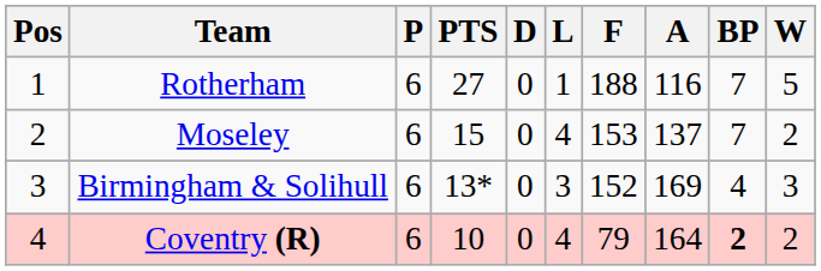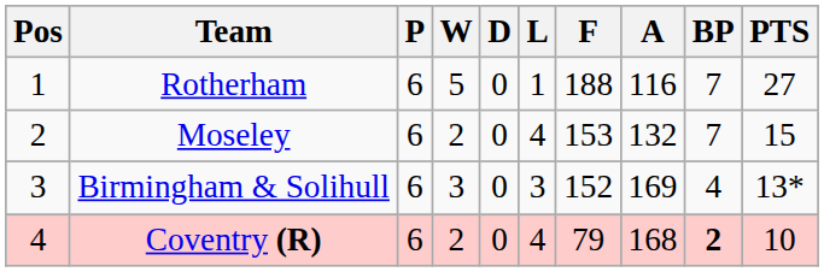 <table class="wikitable" style="text-align:center;">
 <tr>
 <th>Pos</th>
 <th>Team</th>
 <th>P</th>
-<th>PTS</th>
+<th>W</th>
 <th>D</th>
 <th>L</th>
 <th>F</th>
 <th>A</th>
 <th>BP</th>
-<th>W</th>
+<th>PTS</th>
 </tr>
 <tr>
 <td>1</td>
 <td><a href='#'>Rotherham</a></td>
 <td>6</td>
-<td>27</td>
+<td>5</td>
 <td>0</td>
 <td>1</td>
 <td>188</td>
 <td>116</td>
 <td>7</td>
-<td>5</td>
+<td>27</td>
 </tr>
 <tr>
 <td>2</td>
 <td><a href='#'>Moseley</a></td>
 <td>6</td>
-<td>15</td>
+<td>2</td>
 <td>0</td>
 <td>4</td>
 <td>153</td>
-<td>137</td>
+<td>132</td>
 <td>7</td>
-<td>2</td>
+<td>15</td>
 </tr>
 <tr>
 <td>3</td>
 <td><a href='#'>Birmingham & Solihull</a></td>
 <td>6</td>
-<td>13*</td>
+<td>3</td>
 <td>0</td>
 <td>3</td>
 <td>152</td>
 <td>169</td>
 <td>4</td>
-<td>3</td>
+<td>13*</td>
 </tr>
 <tr bgcolor=#ffcccc>
 <td>4</td>
 <td><a href='#'>Coventry</a> <strong>(R)</strong></td>
 <td>6</td>
-<td>10</td>
+<td>2</td>
 <td>0</td>
 <td>4</td>
 <td>79</td>
-<td>164</td>
+<td>168</td>
 <td><strong>2</strong></td>
-<td>2</td>
+<td>10</td>
 </tr>
 </table>
